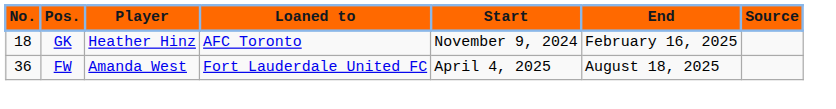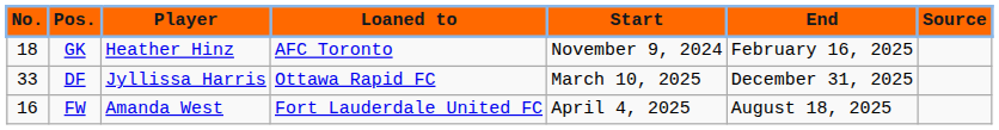 <table class="wikitable sortable" style="text-align:center; font-size:95%; text-align:left;">
 <tr>
 <th style="background:#FF6900; color:#101820; border:2px solid #8AB7E9;">No.</th>
 <th style="background:#FF6900; color:#101820; border:2px solid #8AB7E9;">Pos.</th>
 <th style="background:#FF6900; color:#101820; border:2px solid #8AB7E9;">Player</th>
 <th style="background:#FF6900; color:#101820; border:2px solid #8AB7E9;">Loaned to</th>
 <th style="background:#FF6900; color:#101820; border:2px solid #8AB7E9;">Start</th>
 <th style="background:#FF6900; color:#101820; border:2px solid #8AB7E9;">End</th>
 <th style="background:#FF6900; color:#101820; border:2px solid #8AB7E9;">Source</th>
 </tr>
 <tr>
 <td align="center">18</td>
 <td align="center"><a href='#'>GK</a></td>
 <td> <a href='#'>Heather Hinz</a></td>
 <td> <a href='#'>AFC Toronto</a></td>
 <td>November 9, 2024</td>
 <td>February 16, 2025</td>
 <td></td>
 </tr>
 <tr>
-<td align="center">36</td>
+<td align="center">33</td>
+<td align="center"><a href='#'>DF</a></td>
+<td> <a href='#'>Jyllissa Harris</a></td>
+<td> <a href='#'>Ottawa Rapid FC</a></td>
+<td>March 10, 2025</td>
+<td>December 31, 2025</td>
+<td></td>
+</tr>
+<tr>
+<td align="center">16</td>
 <td align="center"><a href='#'>FW</a></td>
 <td> <a href='#'>Amanda West</a></td>
 <td> <a href='#'>Fort Lauderdale United FC</a></td>
 <td>April 4, 2025</td>
 <td>August 18, 2025</td>
 <td></td>
 </tr>
 </table>
